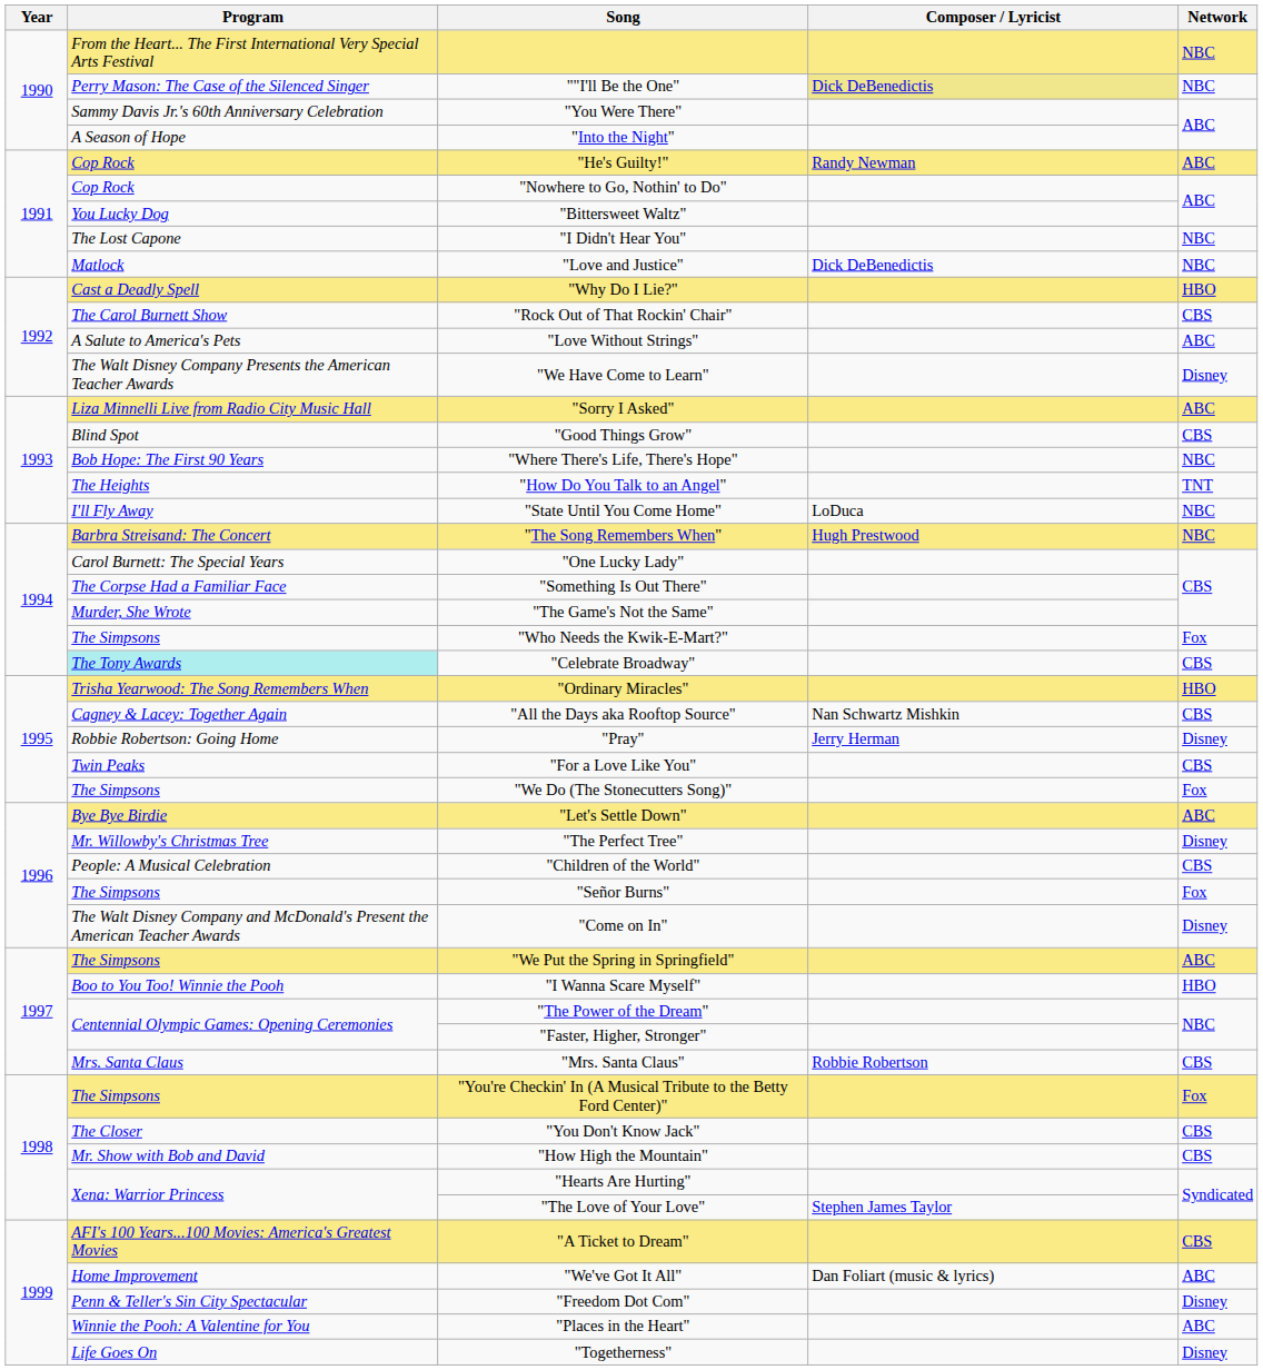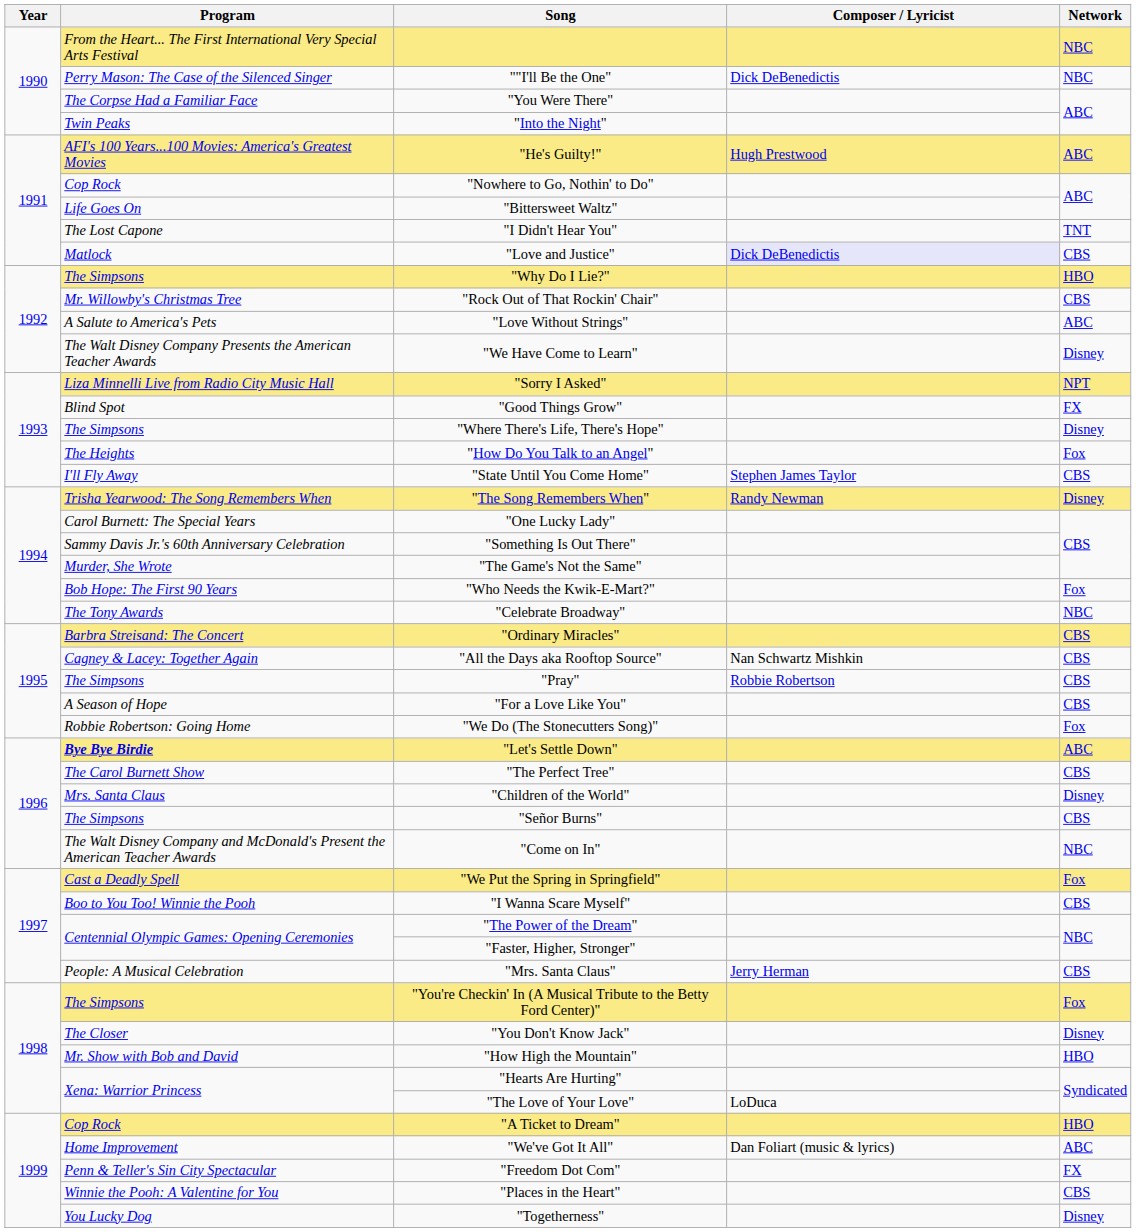 <table class="wikitable" style="width:99%; margin:auto;">
 <tr>
 <th width="5%">Year</th>
 <th width="30%">Program</th>
 <th width="30%">Song</th>
 <th width="30%">Composer / Lyricist</th>
 <th width="5%">Network</th>
 </tr>
 <tr>
 <td rowspan=4 align=center><a href='#'>1990</a><br></td>
 <td style="background:#FAEB86;"><em>From the Heart... The First International Very Special Arts Festival</em></td>
 <td style="background:#FAEB86;"></td>
 <td style="background:#FAEB86;"></td>
 <td style="background:#FAEB86;"><a href='#'>NBC</a></td>
 </tr>
 <tr>
 <td><em><a href='#'>Perry Mason: The Case of the Silenced Singer</a></em></td>
 <td align=center>""I'll Be the One"</td>
-<td style="background: khaki;"><a href='#'>Dick DeBenedictis</a> </td>
+<td><a href='#'>Dick DeBenedictis</a> </td>
 <td><a href='#'>NBC</a></td>
 </tr>
 <tr>
-<td><em>Sammy Davis Jr.'s 60th Anniversary Celebration</em></td>
+<td><em><a href='#'>The Corpse Had a Familiar Face</a></em></td>
 <td align=center>"You Were There"</td>
 <td></td>
 <td rowspan=2><a href='#'>ABC</a></td>
 </tr>
 <tr>
-<td><em>A Season of Hope</em></td>
+<td><em><a href='#'>Twin Peaks</a></em><br> </td>
 <td align=center>"<a href='#'>Into the Night</a>"</td>
 <td></td>
 </tr>
 <tr>
 <td rowspan=5 align=center><a href='#'>1991</a><br></td>
-<td style="background:#FAEB86;"><em><a href='#'>Cop Rock</a></em><br></td>
+<td style="background:#FAEB86;"><em><a href='#'>AFI's 100 Years...100 Movies: America's Greatest Movies</a></em></td>
 <td style="background:#FAEB86;" align=center>"He's Guilty!"</td>
-<td style="background:#FAEB86;"><a href='#'>Randy Newman</a> </td>
+<td style="background:#FAEB86;"><a href='#'>Hugh Prestwood</a> </td>
 <td style="background:#FAEB86;"><a href='#'>ABC</a></td>
 </tr>
 <tr>
 <td><em><a href='#'>Cop Rock</a></em><br></td>
 <td align=center>"Nowhere to Go, Nothin' to Do"</td>
 <td></td>
 <td rowspan=2><a href='#'>ABC</a></td>
 </tr>
 <tr>
-<td><em><a href='#'>You Lucky Dog</a></em></td>
+<td><em><a href='#'>Life Goes On</a></em> <br></td>
 <td align=center>"Bittersweet Waltz"</td>
 <td></td>
 </tr>
 <tr>
 <td><em>The Lost Capone</em></td>
 <td align=center>"I Didn't Hear You"</td>
 <td></td>
-<td><a href='#'>NBC</a></td>
+<td><a href='#'>TNT</a></td>
 </tr>
 <tr>
 <td><em><a href='#'>Matlock</a></em><br></td>
 <td align=center>"Love and Justice"</td>
-<td><a href='#'>Dick DeBenedictis</a> </td>
-<td><a href='#'>NBC</a></td>
+<td style="background: lavender;"><a href='#'>Dick DeBenedictis</a> </td>
+<td><a href='#'>CBS</a></td>
 </tr>
 <tr>
 <td rowspan=4 align=center><a href='#'>1992</a><br></td>
-<td style="background:#FAEB86;"><em><a href='#'>Cast a Deadly Spell</a></em></td>
+<td style="background:#FAEB86;"><em><a href='#'>The Simpsons</a></em><br></td>
 <td style="background:#FAEB86;" align=center>"Why Do I Lie?"</td>
 <td style="background:#FAEB86;"></td>
 <td style="background:#FAEB86;"><a href='#'>HBO</a></td>
 </tr>
 <tr>
-<td><em><a href='#'>The Carol Burnett Show</a></em><br></td>
+<td><em><a href='#'>Mr. Willowby's Christmas Tree</a></em></td>
 <td align=center>"Rock Out of That Rockin' Chair"</td>
 <td></td>
 <td><a href='#'>CBS</a></td>
 </tr>
 <tr>
 <td><em>A Salute to America's Pets</em></td>
 <td align=center>"Love Without Strings"</td>
 <td></td>
 <td><a href='#'>ABC</a></td>
 </tr>
 <tr>
 <td><em>The Walt Disney Company Presents the American Teacher Awards</em></td>
 <td align=center>"We Have Come to Learn"</td>
 <td></td>
 <td><a href='#'>Disney</a></td>
 </tr>
 <tr>
 <td rowspan=5 align=center><a href='#'>1993</a><br></td>
 <td style="background:#FAEB86;"><em><a href='#'>Liza Minnelli Live from Radio City Music Hall</a></em></td>
 <td style="background:#FAEB86;" align=center>"Sorry I Asked"</td>
 <td style="background:#FAEB86;"></td>
-<td style="background:#FAEB86;"><a href='#'>ABC</a></td>
+<td style="background:#FAEB86;"><a href='#'>NPT</a></td>
 </tr>
 <tr>
 <td><em>Blind Spot</em></td>
 <td align=center>"Good Things Grow"</td>
 <td></td>
-<td><a href='#'>CBS</a></td>
+<td><a href='#'>FX</a></td>
 </tr>
 <tr>
-<td><em><a href='#'>Bob Hope: The First 90 Years</a></em></td>
+<td><em><a href='#'>The Simpsons</a></em><br></td>
 <td align=center>"Where There's Life, There's Hope"</td>
 <td></td>
-<td><a href='#'>NBC</a></td>
+<td><a href='#'>Disney</a></td>
 </tr>
 <tr>
 <td><em><a href='#'>The Heights</a></em></td>
 <td align=center>"<a href='#'>How Do You Talk to an Angel</a>"</td>
 <td></td>
-<td><a href='#'>TNT</a></td>
+<td><a href='#'>Fox</a></td>
 </tr>
 <tr>
 <td><em><a href='#'>I'll Fly Away</a></em></td>
 <td align=center>"State Until You Come Home"</td>
-<td>LoDuca </td>
-<td><a href='#'>NBC</a></td>
+<td><a href='#'>Stephen James Taylor</a> </td>
+<td><a href='#'>CBS</a></td>
 </tr>
 <tr>
 <td rowspan=6 align=center><a href='#'>1994</a><br></td>
-<td style="background:#FAEB86;"><em><a href='#'>Barbra Streisand: The Concert</a></em></td>
+<td style="background:#FAEB86;"><em><a href='#'>Trisha Yearwood: The Song Remembers When</a></em></td>
 <td style="background:#FAEB86;" align=center>"<a href='#'>The Song Remembers When</a>"</td>
-<td style="background:#FAEB86;"><a href='#'>Hugh Prestwood</a> </td>
-<td style="background:#FAEB86;"><a href='#'>NBC</a></td>
+<td style="background:#FAEB86;"><a href='#'>Randy Newman</a> </td>
+<td style="background:#FAEB86;"><a href='#'>Disney</a></td>
 </tr>
 <tr>
 <td><em>Carol Burnett: The Special Years</em></td>
 <td align=center>"One Lucky Lady"</td>
 <td></td>
 <td rowspan=3><a href='#'>CBS</a></td>
 </tr>
 <tr>
-<td><em><a href='#'>The Corpse Had a Familiar Face</a></em></td>
+<td><em>Sammy Davis Jr.'s 60th Anniversary Celebration</em></td>
 <td align=center>"Something Is Out There"</td>
 <td></td>
 </tr>
 <tr>
 <td><em><a href='#'>Murder, She Wrote</a></em><br></td>
 <td align=center>"The Game's Not the Same"</td>
 <td></td>
 </tr>
 <tr>
-<td><em><a href='#'>The Simpsons</a></em><br></td>
+<td><em><a href='#'>Bob Hope: The First 90 Years</a></em></td>
 <td align=center>"Who Needs the Kwik-E-Mart?"</td>
 <td></td>
 <td><a href='#'>Fox</a></td>
 </tr>
 <tr>
-<td style="background: paleturquoise;"><em><a href='#'>The Tony Awards</a></em></td>
+<td><em><a href='#'>The Tony Awards</a></em></td>
 <td align=center>"Celebrate Broadway"</td>
 <td></td>
-<td><a href='#'>CBS</a></td>
+<td><a href='#'>NBC</a></td>
 </tr>
 <tr>
 <td rowspan=5 align=center><a href='#'>1995</a><br></td>
-<td style="background:#FAEB86;"><em><a href='#'>Trisha Yearwood: The Song Remembers When</a></em></td>
+<td style="background:#FAEB86;"><em><a href='#'>Barbra Streisand: The Concert</a></em></td>
 <td style="background:#FAEB86;" align=center>"Ordinary Miracles"</td>
 <td style="background:#FAEB86;"></td>
-<td style="background:#FAEB86;"><a href='#'>HBO</a></td>
+<td style="background:#FAEB86;"><a href='#'>CBS</a></td>
 </tr>
 <tr>
 <td><em><a href='#'>Cagney & Lacey: Together Again</a></em></td>
 <td align=center>"All the Days aka Rooftop Source"</td>
 <td>Nan Schwartz Mishkin </td>
 <td><a href='#'>CBS</a></td>
 </tr>
 <tr>
-<td><em>Robbie Robertson: Going Home</em></td>
+<td><em><a href='#'>The Simpsons</a></em> <br> </td>
 <td align=center>"Pray"</td>
-<td><a href='#'>Jerry Herman</a> </td>
-<td><a href='#'>Disney</a></td>
+<td><a href='#'>Robbie Robertson</a> </td>
+<td><a href='#'>CBS</a></td>
 </tr>
 <tr>
-<td><em><a href='#'>Twin Peaks</a></em><br> </td>
+<td><em>A Season of Hope</em></td>
 <td align=center>"For a Love Like You"</td>
 <td></td>
 <td><a href='#'>CBS</a></td>
 </tr>
 <tr>
-<td><em><a href='#'>The Simpsons</a></em> <br> </td>
+<td><em>Robbie Robertson: Going Home</em></td>
 <td align=center>"We Do (The Stonecutters Song)"</td>
 <td></td>
 <td><a href='#'>Fox</a></td>
 </tr>
 <tr>
 <td rowspan=5 align=center><a href='#'>1996</a><br></td>
-<td style="background:#FAEB86;"><em><a href='#'>Bye Bye Birdie</a></em></td>
+<td style="background:#FAEB86;"><strong><em><a href='#'>Bye Bye Birdie</a></em></strong></td>
 <td style="background:#FAEB86;" align=center>"Let's Settle Down"</td>
 <td style="background:#FAEB86;"></td>
 <td style="background:#FAEB86;"><a href='#'>ABC</a></td>
 </tr>
 <tr>
-<td><em><a href='#'>Mr. Willowby's Christmas Tree</a></em></td>
+<td><em><a href='#'>The Carol Burnett Show</a></em><br></td>
 <td align=center>"The Perfect Tree"</td>
 <td></td>
-<td><a href='#'>Disney</a></td>
+<td><a href='#'>CBS</a></td>
 </tr>
 <tr>
-<td><em>People: A Musical Celebration</em></td>
+<td><em><a href='#'>Mrs. Santa Claus</a></em></td>
 <td align=center>"Children of the World"</td>
 <td></td>
-<td><a href='#'>CBS</a></td>
+<td><a href='#'>Disney</a></td>
 </tr>
 <tr>
 <td><em><a href='#'>The Simpsons</a></em><br></td>
 <td align=center>"Señor Burns"</td>
 <td></td>
-<td><a href='#'>Fox</a></td>
+<td><a href='#'>CBS</a></td>
 </tr>
 <tr>
 <td><em>The Walt Disney Company and McDonald's Present the American Teacher Awards</em></td>
 <td align=center>"Come on In"</td>
 <td></td>
-<td><a href='#'>Disney</a></td>
+<td><a href='#'>NBC</a></td>
 </tr>
 <tr>
 <td rowspan=5 align=center><a href='#'>1997</a><br></td>
-<td style="background:#FAEB86;"><em><a href='#'>The Simpsons</a></em><br></td>
+<td style="background:#FAEB86;"><em><a href='#'>Cast a Deadly Spell</a></em></td>
 <td style="background:#FAEB86;" align=center>"We Put the Spring in Springfield"</td>
 <td style="background:#FAEB86;"></td>
-<td style="background:#FAEB86;"><a href='#'>ABC</a></td>
+<td style="background:#FAEB86;"><a href='#'>Fox</a></td>
 </tr>
 <tr>
 <td><em><a href='#'>Boo to You Too! Winnie the Pooh</a></em></td>
 <td align=center>"I Wanna Scare Myself"</td>
 <td></td>
-<td><a href='#'>HBO</a></td>
+<td><a href='#'>CBS</a></td>
 </tr>
 <tr>
 <td rowspan=2><em><a href='#'>Centennial Olympic Games: Opening Ceremonies</a></em></td>
 <td align=center>"<a href='#'>The Power of the Dream</a>"</td>
 <td></td>
 <td rowspan=2><a href='#'>NBC</a></td>
 </tr>
 <tr>
 <td align=center>"Faster, Higher, Stronger"</td>
 <td></td>
 </tr>
 <tr>
-<td><em><a href='#'>Mrs. Santa Claus</a></em></td>
+<td><em>People: A Musical Celebration</em></td>
 <td align=center>"Mrs. Santa Claus"</td>
-<td><a href='#'>Robbie Robertson</a> </td>
+<td><a href='#'>Jerry Herman</a> </td>
 <td><a href='#'>CBS</a></td>
 </tr>
 <tr>
 <td rowspan=5 align=center><a href='#'>1998</a><br></td>
 <td style="background:#FAEB86;"><em><a href='#'>The Simpsons</a></em><br></td>
 <td style="background:#FAEB86;" align=center>"You're Checkin' In (A Musical Tribute to the Betty Ford Center)"</td>
 <td style="background:#FAEB86;"></td>
 <td style="background:#FAEB86;"><a href='#'>Fox</a></td>
 </tr>
 <tr>
 <td><em><a href='#'>The Closer</a></em> <br></td>
 <td align=center>"You Don't Know Jack"</td>
 <td></td>
-<td><a href='#'>CBS</a></td>
+<td><a href='#'>Disney</a></td>
 </tr>
 <tr>
 <td><em><a href='#'>Mr. Show with Bob and David</a></em> <br></td>
 <td align=center>"How High the Mountain"</td>
 <td></td>
-<td><a href='#'>CBS</a></td>
+<td><a href='#'>HBO</a></td>
 </tr>
 <tr>
 <td rowspan=2><em><a href='#'>Xena: Warrior Princess</a></em> <br></td>
 <td align=center>"Hearts Are Hurting"</td>
 <td></td>
 <td rowspan=2><a href='#'>Syndicated</a></td>
 </tr>
 <tr>
 <td align=center>"The Love of Your Love"</td>
-<td><a href='#'>Stephen James Taylor</a> </td>
+<td>LoDuca </td>
 </tr>
 <tr>
 <td rowspan=5 align=center><a href='#'>1999</a><br></td>
-<td style="background:#FAEB86;"><em><a href='#'>AFI's 100 Years...100 Movies: America's Greatest Movies</a></em></td>
+<td style="background:#FAEB86;"><em><a href='#'>Cop Rock</a></em><br></td>
 <td style="background:#FAEB86;" align=center>"A Ticket to Dream"</td>
 <td style="background:#FAEB86;"></td>
-<td style="background:#FAEB86;"><a href='#'>CBS</a></td>
+<td style="background:#FAEB86;"><a href='#'>HBO</a></td>
 </tr>
 <tr>
 <td><em><a href='#'>Home Improvement</a></em> <br></td>
 <td align=center>"We've Got It All"</td>
 <td>Dan Foliart (music & lyrics)</td>
 <td><a href='#'>ABC</a></td>
 </tr>
 <tr>
 <td><em><a href='#'>Penn & Teller's Sin City Spectacular</a></em><br></td>
 <td align=center>"Freedom Dot Com"</td>
 <td></td>
-<td><a href='#'>Disney</a></td>
+<td><a href='#'>FX</a></td>
 </tr>
 <tr>
 <td><em><a href='#'>Winnie the Pooh: A Valentine for You</a></em></td>
 <td align=center>"Places in the Heart"</td>
 <td></td>
-<td><a href='#'>ABC</a></td>
+<td><a href='#'>CBS</a></td>
 </tr>
 <tr>
-<td><em><a href='#'>Life Goes On</a></em> <br></td>
+<td><em><a href='#'>You Lucky Dog</a></em></td>
 <td align=center>"Togetherness"</td>
 <td></td>
 <td><a href='#'>Disney</a></td>
 </tr>
 </table>
